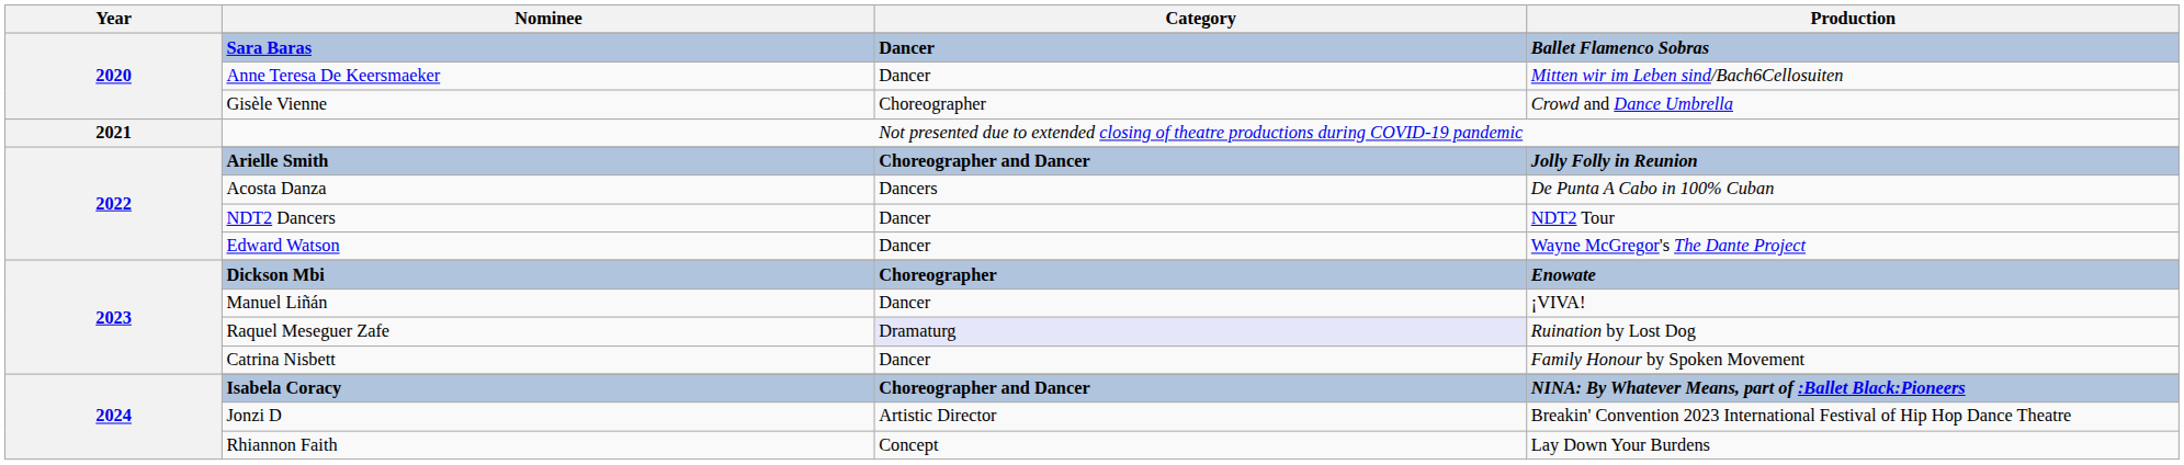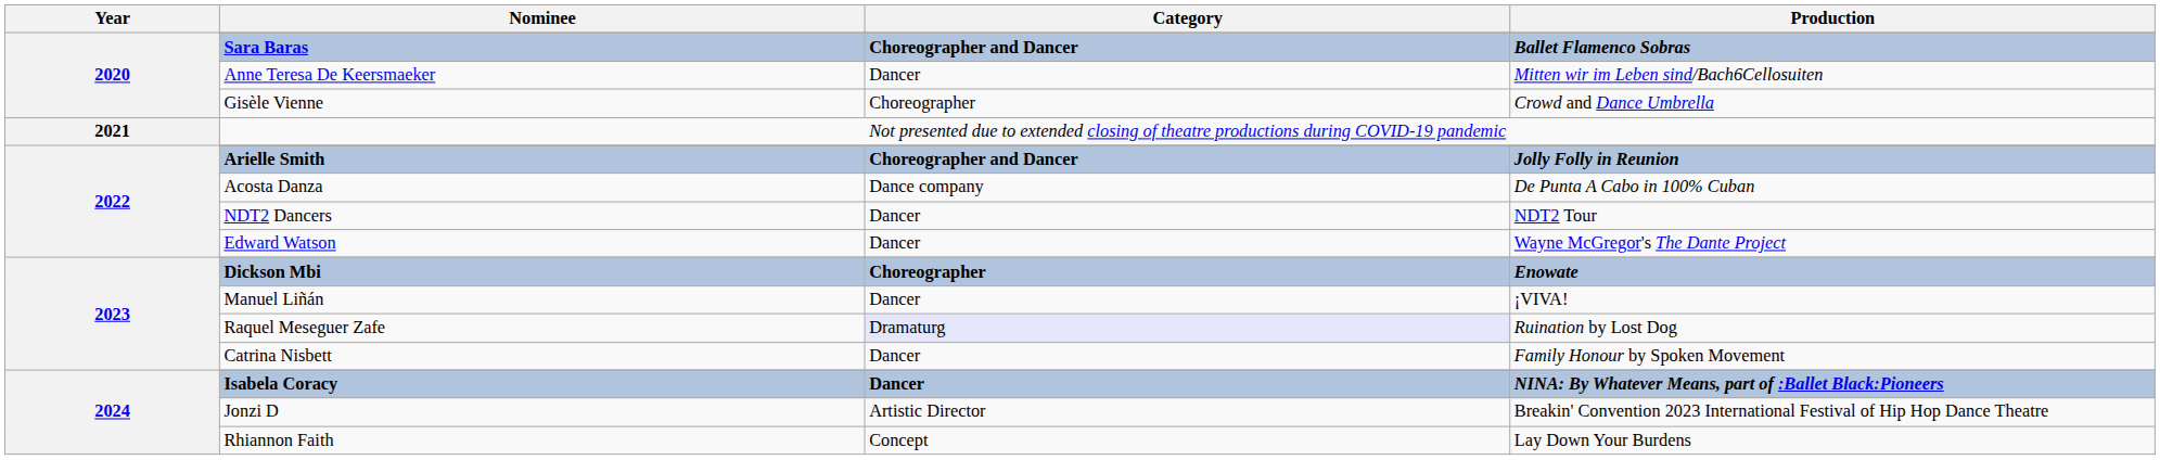 <table class="wikitable" style="width:98%;">
 <tr style="background:#bebebe;">
 <th style="width:10%;">Year</th>
 <th style="width:30%;">Nominee</th>
 <th style="width:30%;">Category</th>
 <th style="width:30%;">Production</th>
 </tr>
 <tr>
 <th rowspan="4" align="center"><a href='#'>2020</a></th>
 </tr>
 <tr style="background:#B0C4DE">
 <td><strong><a href='#'>Sara Baras</a></strong></td>
-<td><strong>Dancer</strong></td>
+<td><strong>Choreographer and Dancer</strong></td>
 <td><strong><em>Ballet Flamenco Sobras</em></strong></td>
 </tr>
 <tr>
 <td><a href='#'>Anne Teresa De Keersmaeker</a></td>
 <td>Dancer</td>
 <td><em><a href='#'>Mitten wir im Leben sind</a>/Bach6Cellosuiten</em></td>
 </tr>
 <tr>
 <td>Gisèle Vienne</td>
 <td>Choreographer</td>
 <td><em>Crowd</em> and <em><a href='#'>Dance Umbrella</a></em></td>
 </tr>
 <tr>
 <th align="center">2021</th>
 <td colspan=3 align="center"><em>Not presented due to extended <a href='#'>closing of theatre productions during COVID-19 pandemic</a></em></td>
 </tr>
 <tr>
 <th rowspan="5" align="center"><a href='#'>2022</a></th>
 </tr>
 <tr style="background:#B0C4DE">
 <td><strong>Arielle Smith</strong></td>
 <td><strong>Choreographer and Dancer</strong></td>
 <td><strong><em>Jolly Folly in Reunion</em></strong></td>
 </tr>
 <tr>
 <td>Acosta Danza</td>
-<td>Dancers</td>
+<td>Dance company</td>
 <td><em>De Punta A Cabo in 100% Cuban</em></td>
 </tr>
 <tr>
 <td><a href='#'>NDT2</a> Dancers</td>
 <td>Dancer</td>
 <td><a href='#'>NDT2</a> Tour</td>
 </tr>
 <tr>
 <td><a href='#'>Edward Watson</a></td>
 <td>Dancer</td>
 <td><a href='#'>Wayne McGregor</a>'s <em><a href='#'>The Dante Project</a></em></td>
 </tr>
 <tr>
 <th rowspan="5" align="center"><a href='#'>2023</a></th>
 </tr>
 <tr style="background:#B0C4DE">
 <td><strong>Dickson Mbi</strong></td>
 <td><strong>Choreographer</strong></td>
 <td><strong><em>Enowate</em></strong></td>
 </tr>
 <tr>
 <td>Manuel Liñán</td>
 <td>Dancer</td>
 <td>¡VIVA!</td>
 </tr>
 <tr>
 <td>Raquel Meseguer Zafe</td>
 <td style="background: lavender;">Dramaturg</td>
 <td><em>Ruination</em> by Lost Dog</td>
 </tr>
 <tr>
 <td>Catrina Nisbett</td>
 <td>Dancer</td>
 <td><em>Family Honour</em> by Spoken Movement</td>
 </tr>
 <tr>
 <th rowspan="7"><a href='#'>2024</a></th>
 </tr>
 <tr style="background:#B0C4DE">
 <td><strong>Isabela Coracy</strong></td>
-<td><strong>Choreographer and Dancer</strong></td>
+<td><strong>Dancer</strong></td>
 <td><strong><em>NINA: By Whatever Means<em>, part of <a href='#'>:Ballet Black:Pioneers</a><strong></td>
 </tr>
 <tr>
 <td>Jonzi D</td>
 <td>Artistic Director</td>
 <td>Breakin' Convention 2023 International Festival of Hip Hop Dance Theatre</td>
 </tr>
 <tr>
 <td>Rhiannon Faith</td>
 <td>Concept</td>
 <td></em>Lay Down Your Burdens<em></td>
 </tr>
 </table>
